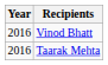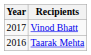 <table class="wikitable sortable">
 <tr>
 <th>Year</th>
 <th>Recipients</th>
 </tr>
 <tr>
-<td>2016</td>
+<td>2017</td>
 <td><a href='#'>Vinod Bhatt</a></td>
 </tr>
 <tr>
 <td>2016</td>
 <td><a href='#'>Taarak Mehta</a></td>
 </tr>
 </table>
